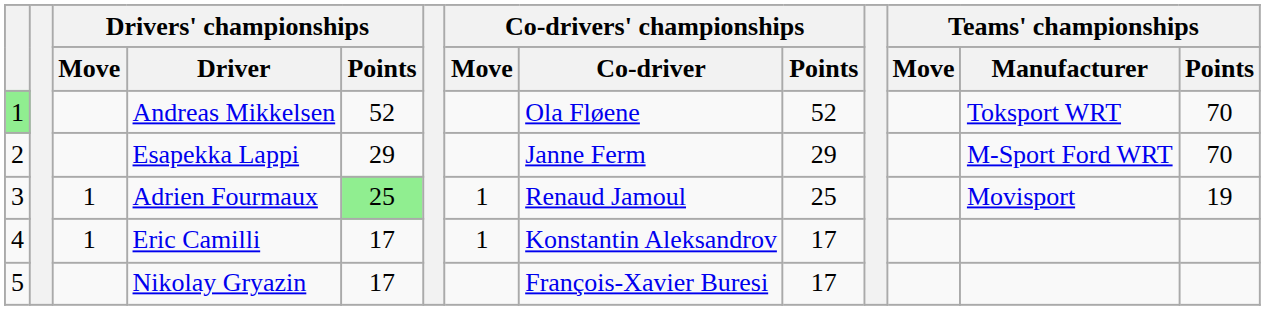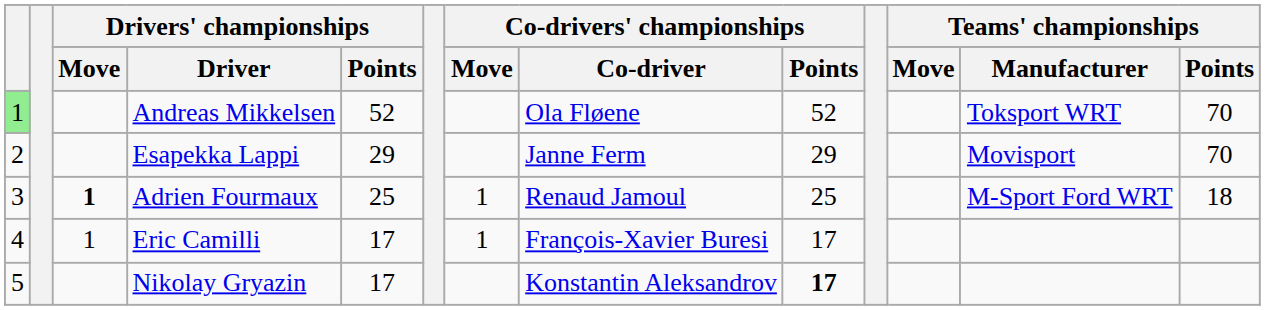 <table class="wikitable" style="font-size:85%;">
 <tr>
 <th rowspan="2"></th>
 <th rowspan="7" style="width:5px;"></th>
 <th colspan="3">Drivers' championships</th>
 <th rowspan="7" style="width:5px;"></th>
 <th colspan="3" nowrap>Co-drivers' championships</th>
 <th rowspan="7" style="width:5px;"></th>
 <th colspan="3" nowrap>Teams' championships</th>
 </tr>
 <tr>
 <th>Move</th>
 <th>Driver</th>
 <th>Points</th>
 <th>Move</th>
 <th>Co-driver</th>
 <th>Points</th>
 <th>Move</th>
 <th>Manufacturer</th>
 <th>Points</th>
 </tr>
 <tr>
 <td align="center" style="background: lightgreen;">1</td>
 <td align="center"></td>
 <td><a href='#'>Andreas Mikkelsen</a></td>
 <td align="center">52</td>
 <td align="center"></td>
 <td><a href='#'>Ola Fløene</a></td>
 <td align="center">52</td>
 <td align="center"></td>
 <td><a href='#'>Toksport WRT</a></td>
 <td align="center">70</td>
 </tr>
 <tr>
 <td align="center">2</td>
 <td align="center"></td>
 <td><a href='#'>Esapekka Lappi</a></td>
 <td align="center">29</td>
 <td align="center"></td>
 <td><a href='#'>Janne Ferm</a></td>
 <td align="center">29</td>
 <td align="center"></td>
-<td><a href='#'>M-Sport Ford WRT</a></td>
+<td><a href='#'>Movisport</a></td>
 <td align="center">70</td>
 </tr>
 <tr>
 <td align="center">3</td>
-<td align="center"> 1</td>
+<td align="center"><strong> 1</strong></td>
 <td><a href='#'>Adrien Fourmaux</a></td>
-<td align="center" style="background: lightgreen;">25</td>
+<td align="center">25</td>
 <td align="center"> 1</td>
 <td><a href='#'>Renaud Jamoul</a></td>
 <td align="center">25</td>
 <td align="center"></td>
-<td><a href='#'>Movisport</a></td>
-<td align="center">19</td>
+<td><a href='#'>M-Sport Ford WRT</a></td>
+<td align="center">18</td>
 </tr>
 <tr>
 <td align="center">4</td>
 <td align="center"> 1</td>
 <td><a href='#'>Eric Camilli</a></td>
 <td align="center">17</td>
 <td align="center"> 1</td>
-<td><a href='#'>Konstantin Aleksandrov</a></td>
+<td><a href='#'>François-Xavier Buresi</a></td>
 <td align="center">17</td>
 <td></td>
 <td></td>
 <td></td>
 </tr>
 <tr>
 <td align="center">5</td>
 <td align="center"></td>
 <td><a href='#'>Nikolay Gryazin</a></td>
 <td align="center">17</td>
 <td align="center"></td>
-<td><a href='#'>François-Xavier Buresi</a></td>
-<td align="center">17</td>
+<td><a href='#'>Konstantin Aleksandrov</a></td>
+<td align="center"><strong>17</strong></td>
 <td></td>
 <td></td>
 <td></td>
 </tr>
 </table>
